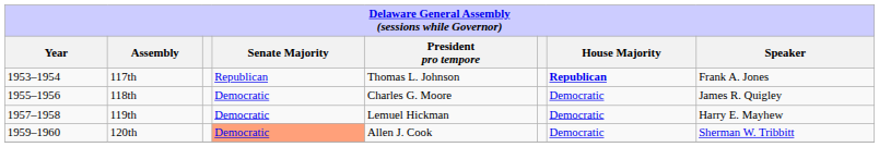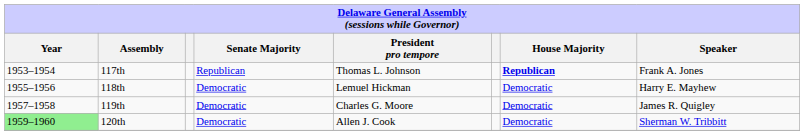 <table class=wikitable style="width: 94%" style="text-align: center;" align="center">
 <tr bgcolor=#cccccc>
 <th colspan=12 style="background: #ccccff;"><a href='#'>Delaware General Assembly</a> <br> <em>(sessions while Governor)</em></th>
 </tr>
 <tr>
 <th>Year</th>
 <th>Assembly</th>
 <th></th>
 <th>Senate Majority</th>
 <th>President<br><em>pro tempore</em></th>
 <th></th>
 <th>House Majority</th>
 <th>Speaker</th>
 </tr>
 <tr>
 <td>1953–1954</td>
 <td>117th</td>
 <td></td>
 <td><a href='#'>Republican</a></td>
 <td>Thomas L. Johnson</td>
 <td></td>
 <td><strong><a href='#'>Republican</a></strong></td>
 <td>Frank A. Jones</td>
 </tr>
 <tr>
 <td>1955–1956</td>
 <td>118th</td>
 <td></td>
 <td><a href='#'>Democratic</a></td>
+<td>Lemuel Hickman</td>
+<td></td>
+<td><a href='#'>Democratic</a></td>
+<td>Harry E. Mayhew</td>
+</tr>
+<tr>
+<td>1957–1958</td>
+<td>119th</td>
+<td></td>
+<td><a href='#'>Democratic</a></td>
 <td>Charles G. Moore</td>
 <td></td>
 <td><a href='#'>Democratic</a></td>
 <td>James R. Quigley</td>
 </tr>
 <tr>
-<td>1957–1958</td>
-<td>119th</td>
+<td style="background: lightgreen;">1959–1960</td>
+<td>120th</td>
 <td></td>
 <td><a href='#'>Democratic</a></td>
-<td>Lemuel Hickman</td>
-<td></td>
-<td><a href='#'>Democratic</a></td>
-<td>Harry E. Mayhew</td>
-</tr>
-<tr>
-<td>1959–1960</td>
-<td>120th</td>
-<td></td>
-<td style="background: lightsalmon;"><a href='#'>Democratic</a></td>
 <td>Allen J. Cook</td>
 <td></td>
 <td><a href='#'>Democratic</a></td>
 <td><a href='#'>Sherman W. Tribbitt</a></td>
 </tr>
 <tr>
 </tr>
 </table>
